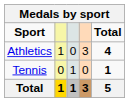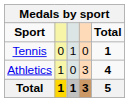 <table class="wikitable" style="font-size:85%; text-align:center;">
 <tr style="background:#efefef;">
 <th colspan=5><strong>Medals by sport</strong></th>
 </tr>
 <tr>
 <td><strong>Sport</strong></td>
 <td style="background:#f7f6a8;"></td>
 <td style="background:#dce5e5;"></td>
 <td style="background:#ffdab9;"></td>
 <td><strong>Total</strong></td>
 </tr>
 <tr>
+<td><a href='#'>Tennis</a></td>
+<td style="background:#F7F6A8;">0</td>
+<td style="background:#DCE5E5;">1</td>
+<td style="background:#FFDAB9;">0</td>
+<td><strong>1</strong></td>
+</tr>
+<tr>
 <td><a href='#'>Athletics</a></td>
 <td style="background:#F7F6A8;">1</td>
 <td style="background:#DCE5E5;">0</td>
 <td style="background:#FFDAB9;">3</td>
 <td><strong>4</strong></td>
-</tr>
-<tr>
-<td><a href='#'>Tennis</a></td>
-<td style="background:#F7F6A8;">0</td>
-<td style="background:#DCE5E5;">1</td>
-<td style="background:#FFDAB9;">0</td>
-<td><strong>1</strong></td>
 </tr>
 <tr>
 <th>Total</th>
 <th style="background:gold;">1</th>
 <th style="background:silver;">1</th>
 <th style="background:#c96;">3</th>
 <th>5</th>
 </tr>
 </table>
